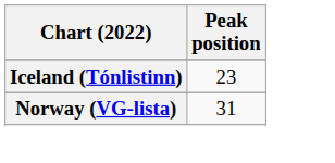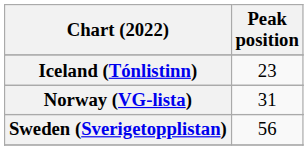 <table class="wikitable sortable plainrowheaders" style="text-align:center">
 <tr>
 <th scope="col">Chart (2022)</th>
 <th scope="col">Peak<br>position</th>
 </tr>
 <tr>
 </tr>
 <tr>
 </tr>
 <tr>
 </tr>
 <tr>
 </tr>
 <tr>
 <th scope="row">Iceland (<a href='#'>Tónlistinn</a>)</th>
 <td>23</td>
 </tr>
 <tr>
 </tr>
 <tr>
 </tr>
 <tr>
 <th scope="row">Norway (<a href='#'>VG-lista</a>)</th>
 <td>31</td>
 </tr>
 <tr>
 </tr>
 <tr>
 </tr>
 <tr>
+<th scope="row">Sweden (<a href='#'>Sverigetopplistan</a>)</th>
+<td>56</td>
+</tr>
+<tr>
 </tr>
 <tr>
 </tr>
 <tr>
 </tr>
 <tr>
 </tr>
 </table>
